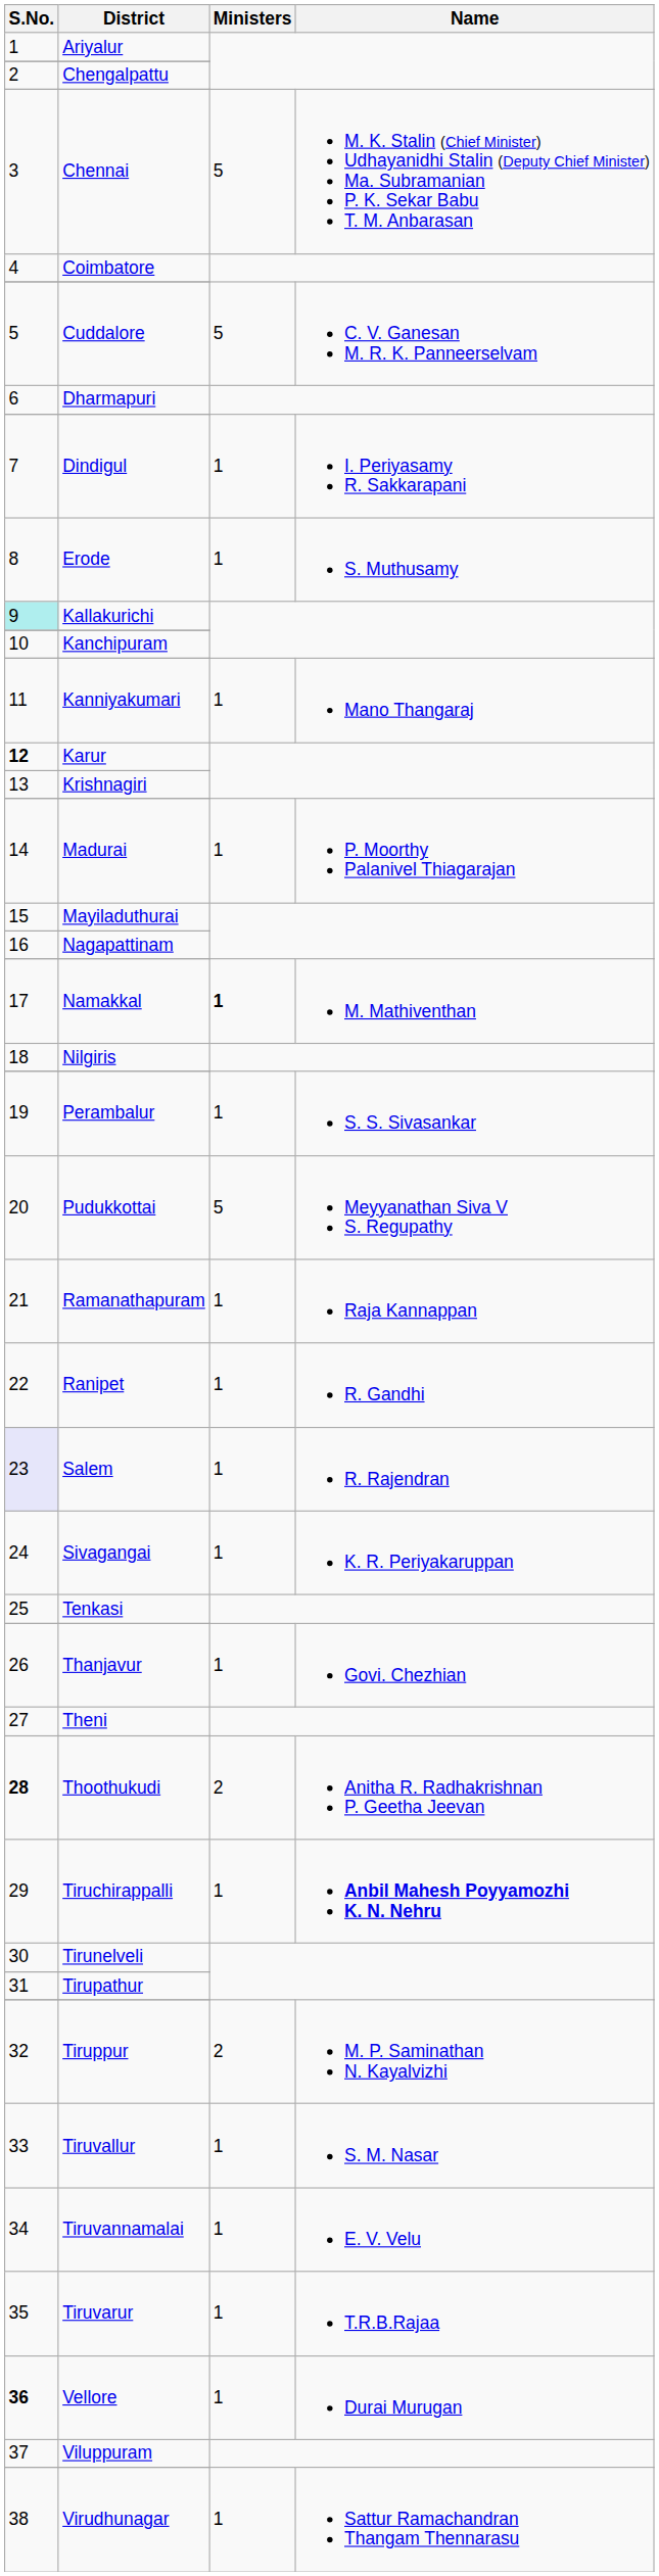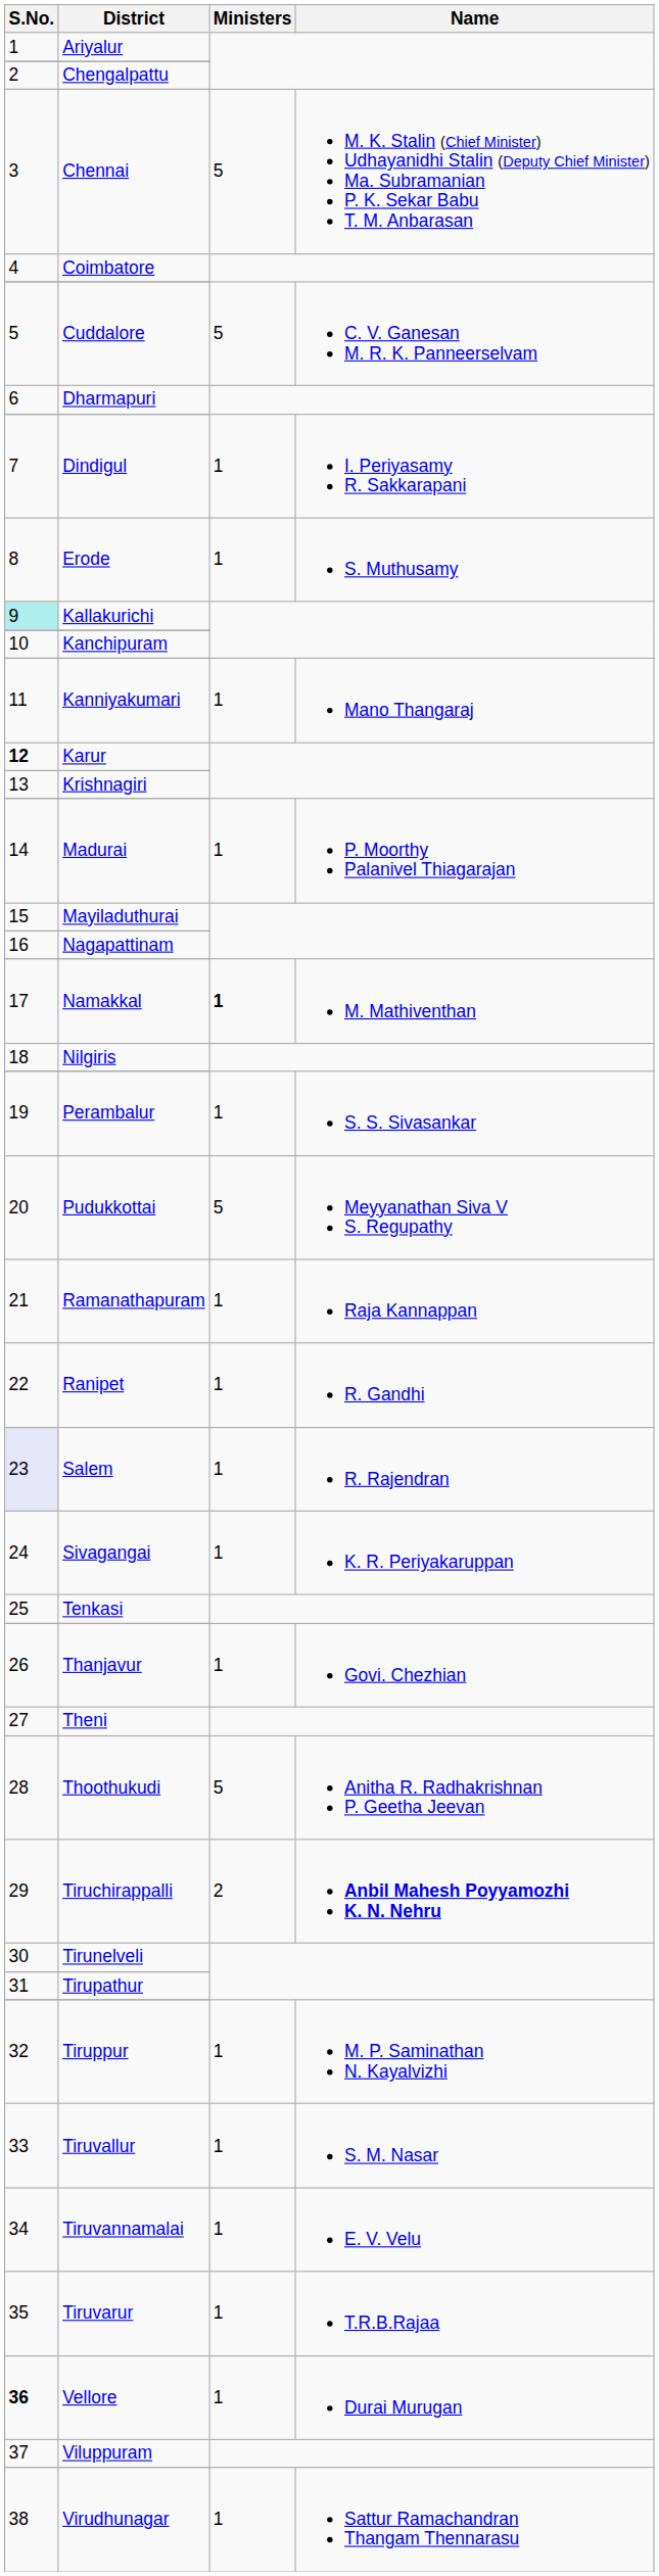 <table class="wikitable sortable" style="text-align:left;"style="font-size: 85%">
 <tr>
 <th>S.No.</th>
 <th>District</th>
 <th>Ministers</th>
 <th>Name</th>
 </tr>
 <tr>
 <td>1</td>
 <td><a href='#'>Ariyalur</a></td>
 </tr>
 <tr>
 </tr>
 <tr>
 </tr>
 <tr>
 <td>2</td>
 <td><a href='#'>Chengalpattu</a></td>
 </tr>
 <tr>
 </tr>
 <tr>
 </tr>
 <tr>
 <td>3</td>
 <td><a href='#'>Chennai</a></td>
 <td>5</td>
 <td><br><ul><li><a href='#'>M. K. Stalin</a> <small>(<a href='#'>Chief Minister</a>)</small></li><li><a href='#'>Udhayanidhi Stalin</a> <small>(<a href='#'>Deputy Chief Minister</a>)</small></li><li><a href='#'>Ma. Subramanian</a></li><li><a href='#'>P. K. Sekar Babu</a></li><li><a href='#'>T. M. Anbarasan</a></li></ul></td>
 </tr>
 <tr>
 <td>4</td>
 <td><a href='#'>Coimbatore</a></td>
 </tr>
 <tr>
 </tr>
 <tr>
 </tr>
 <tr>
 <td>5</td>
 <td><a href='#'>Cuddalore</a></td>
 <td>5</td>
 <td><br><ul><li><a href='#'>C. V. Ganesan</a></li><li><a href='#'>M. R. K. Panneerselvam</a></li></ul></td>
 </tr>
 <tr>
 <td>6</td>
 <td><a href='#'>Dharmapuri</a></td>
 </tr>
 <tr>
 </tr>
 <tr>
 </tr>
 <tr>
 <td>7</td>
 <td><a href='#'>Dindigul</a></td>
 <td>1</td>
 <td><br><ul><li><a href='#'>I. Periyasamy</a></li><li><a href='#'>R. Sakkarapani</a></li></ul></td>
 </tr>
 <tr>
 <td>8</td>
 <td><a href='#'>Erode</a></td>
 <td>1</td>
 <td><br><ul><li><a href='#'>S. Muthusamy</a></li></ul></td>
 </tr>
 <tr>
 <td style="background: paleturquoise;">9</td>
 <td><a href='#'>Kallakurichi</a></td>
 </tr>
 <tr>
 </tr>
 <tr>
 </tr>
 <tr>
 <td>10</td>
 <td><a href='#'>Kanchipuram</a></td>
 </tr>
 <tr>
 </tr>
 <tr>
 </tr>
 <tr>
 <td>11</td>
 <td><a href='#'>Kanniyakumari</a></td>
 <td>1</td>
 <td><br><ul><li><a href='#'>Mano Thangaraj</a></li></ul></td>
 </tr>
 <tr>
 <td><strong>12</strong></td>
 <td><a href='#'>Karur</a></td>
 </tr>
 <tr>
 </tr>
 <tr>
 </tr>
 <tr>
 <td>13</td>
 <td><a href='#'>Krishnagiri</a></td>
 </tr>
 <tr>
 </tr>
 <tr>
 </tr>
 <tr>
 <td>14</td>
 <td><a href='#'>Madurai</a></td>
 <td>1</td>
 <td><br><ul><li><a href='#'>P. Moorthy</a></li><li><a href='#'>Palanivel Thiagarajan</a></li></ul></td>
 </tr>
 <tr>
 <td>15</td>
 <td><a href='#'>Mayiladuthurai</a></td>
 </tr>
 <tr>
 </tr>
 <tr>
 </tr>
 <tr>
 <td>16</td>
 <td><a href='#'>Nagapattinam</a></td>
 </tr>
 <tr>
 </tr>
 <tr>
 </tr>
 <tr>
 <td>17</td>
 <td><a href='#'>Namakkal</a></td>
 <td><strong>1</strong></td>
 <td><br><ul><li><a href='#'>M. Mathiventhan</a></li></ul></td>
 </tr>
 <tr>
 <td>18</td>
 <td><a href='#'>Nilgiris</a></td>
 </tr>
 <tr>
 </tr>
 <tr>
 <td>19</td>
 <td><a href='#'>Perambalur</a></td>
 <td>1</td>
 <td><br><ul><li><a href='#'>S. S. Sivasankar</a></li></ul></td>
 </tr>
 <tr>
 <td>20</td>
 <td><a href='#'>Pudukkottai</a></td>
 <td>5</td>
 <td><br><ul><li><a href='#'>Meyyanathan Siva V</a></li><li><a href='#'>S. Regupathy</a></li></ul></td>
 </tr>
 <tr>
 <td>21</td>
 <td><a href='#'>Ramanathapuram</a></td>
 <td>1</td>
 <td><br><ul><li><a href='#'>Raja Kannappan</a></li></ul></td>
 </tr>
 <tr>
 <td>22</td>
 <td><a href='#'>Ranipet</a></td>
 <td>1</td>
 <td><br><ul><li><a href='#'>R. Gandhi</a></li></ul></td>
 </tr>
 <tr>
 <td style="background: lavender;">23</td>
 <td><a href='#'>Salem</a></td>
 <td>1</td>
 <td><br><ul><li><a href='#'>R. Rajendran</a></li></ul></td>
 </tr>
 <tr>
 <td>24</td>
 <td><a href='#'>Sivagangai</a></td>
 <td>1</td>
 <td><br><ul><li><a href='#'>K. R. Periyakaruppan</a></li></ul></td>
 </tr>
 <tr>
 <td>25</td>
 <td><a href='#'>Tenkasi</a></td>
 </tr>
 <tr>
 </tr>
 <tr>
 </tr>
 <tr>
 <td>26</td>
 <td><a href='#'>Thanjavur</a></td>
 <td>1</td>
 <td><br><ul><li><a href='#'>Govi. Chezhian</a></li></ul></td>
 </tr>
 <tr>
 <td>27</td>
 <td><a href='#'>Theni</a></td>
 </tr>
 <tr>
 </tr>
 <tr>
 </tr>
 <tr>
-<td><strong>28</strong></td>
+<td>28</td>
 <td><a href='#'>Thoothukudi</a></td>
-<td>2</td>
+<td>5</td>
 <td><br><ul><li><a href='#'>Anitha R. Radhakrishnan</a></li><li><a href='#'>P. Geetha Jeevan</a></li></ul></td>
 </tr>
 <tr>
 <td>29</td>
 <td><a href='#'>Tiruchirappalli</a></td>
-<td>1</td>
+<td>2</td>
 <td><strong><br><ul><li><a href='#'>Anbil Mahesh Poyyamozhi</a></li><li><a href='#'>K. N. Nehru</a></li></ul></strong></td>
 </tr>
 <tr>
 <td>30</td>
 <td><a href='#'>Tirunelveli</a></td>
 </tr>
 <tr>
 </tr>
 <tr>
 </tr>
 <tr>
 <td>31</td>
 <td><a href='#'>Tirupathur</a></td>
 </tr>
 <tr>
 </tr>
 <tr>
 </tr>
 <tr>
 <td>32</td>
 <td><a href='#'>Tiruppur</a></td>
-<td>2</td>
+<td>1</td>
 <td><br><ul><li><a href='#'>M. P. Saminathan</a></li><li><a href='#'>N. Kayalvizhi</a></li></ul></td>
 </tr>
 <tr>
 <td>33</td>
 <td><a href='#'>Tiruvallur</a></td>
 <td>1</td>
 <td><br><ul><li><a href='#'>S. M. Nasar</a></li></ul></td>
 </tr>
 <tr>
 <td>34</td>
 <td><a href='#'>Tiruvannamalai</a></td>
 <td>1</td>
 <td><br><ul><li><a href='#'>E. V. Velu</a></li></ul></td>
 </tr>
 <tr>
 <td>35</td>
 <td><a href='#'>Tiruvarur</a></td>
 <td>1</td>
 <td><br><ul><li><a href='#'>T.R.B.Rajaa</a></li></ul></td>
 </tr>
 <tr>
 <td><strong>36</strong></td>
 <td><a href='#'>Vellore</a></td>
 <td>1</td>
 <td><br><ul><li><a href='#'>Durai Murugan</a></li></ul></td>
 </tr>
 <tr>
 <td>37</td>
 <td><a href='#'>Viluppuram</a></td>
 </tr>
 <tr>
 </tr>
 <tr>
 </tr>
 <tr>
 <td>38</td>
 <td><a href='#'>Virudhunagar</a></td>
 <td>1</td>
 <td><br><ul><li><a href='#'>Sattur Ramachandran</a></li><li><a href='#'>Thangam Thennarasu</a></li></ul></td>
 </tr>
 </table>
